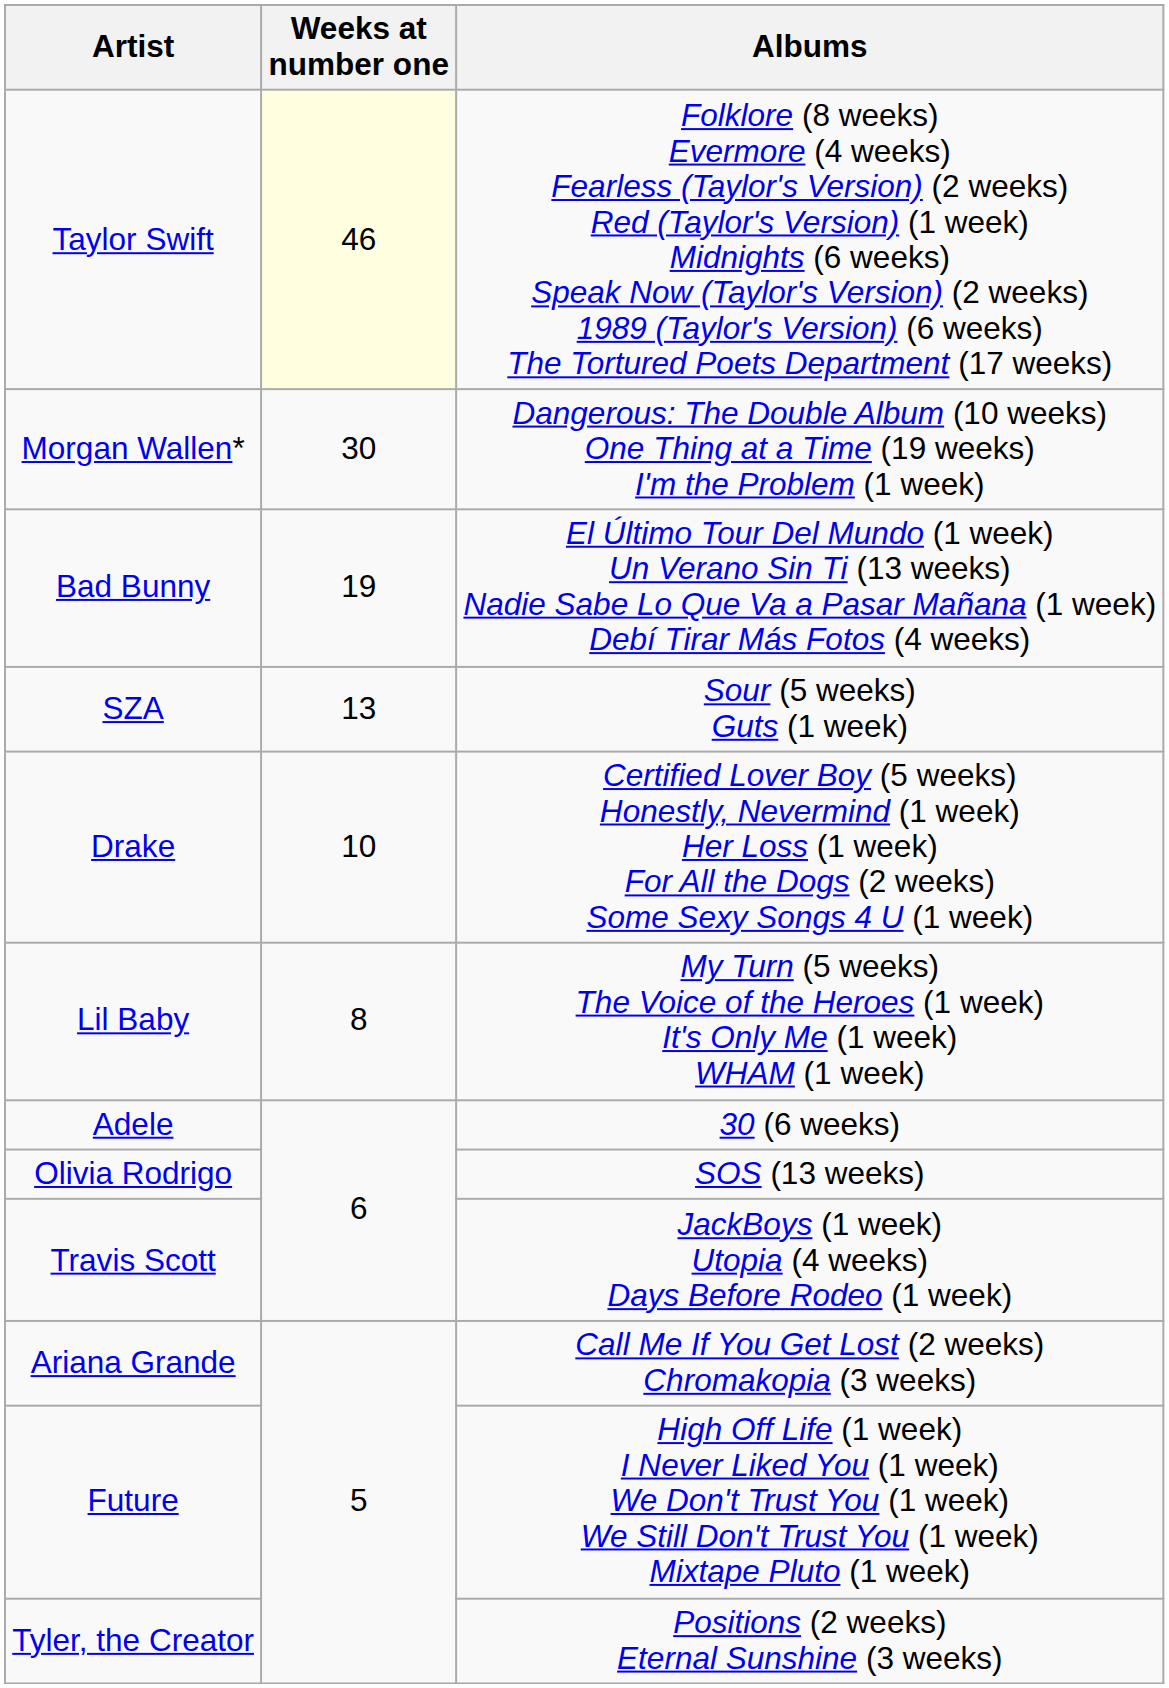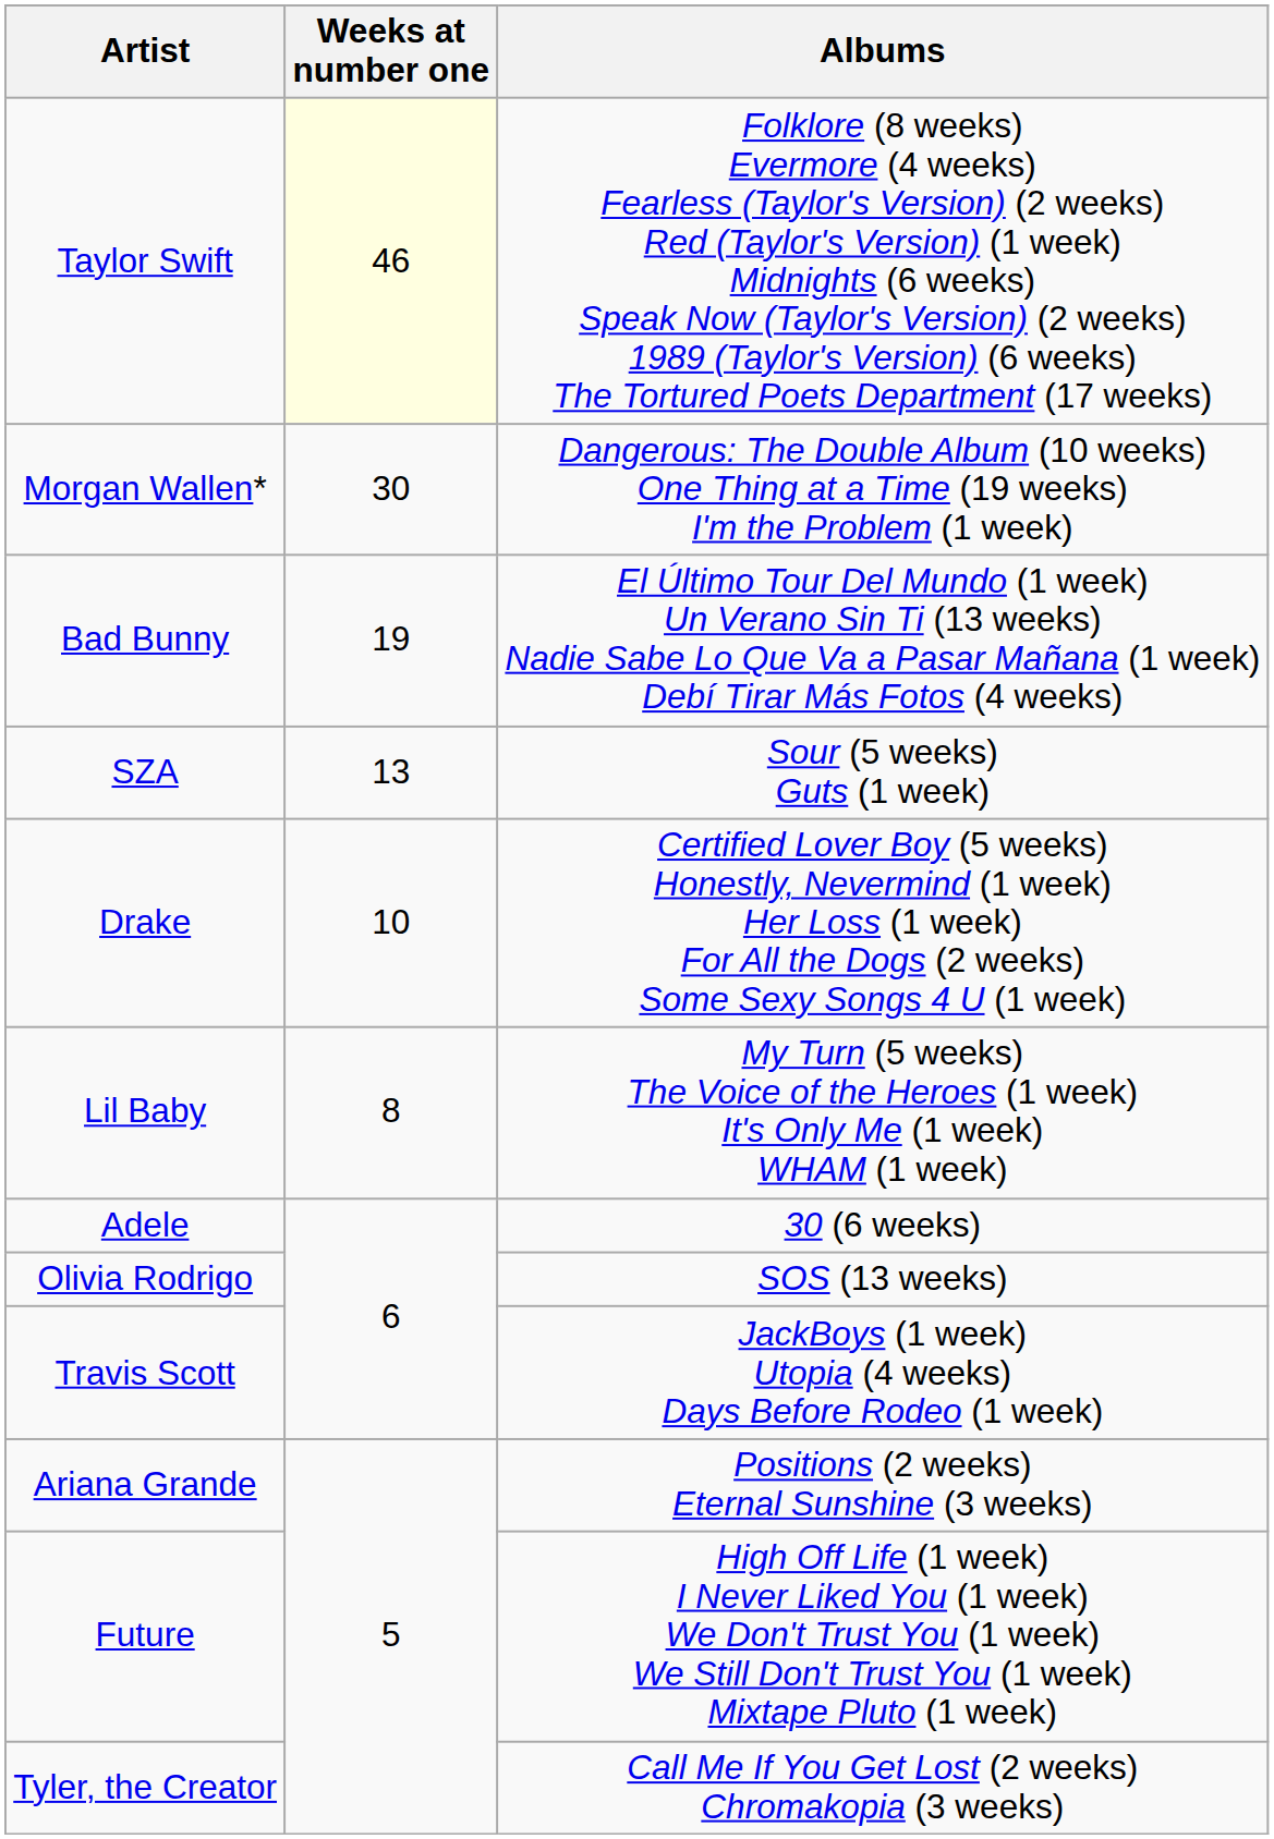 <table class="wikitable" style="text-align:center">
 <tr>
 <th>Artist</th>
 <th>Weeks at<br>number one</th>
 <th>Albums</th>
 </tr>
 <tr>
 <td><a href='#'>Taylor Swift</a></td>
 <td style="background: lightyellow;">46</td>
 <td><em><a href='#'>Folklore</a></em> (8 weeks)<br><em><a href='#'>Evermore</a></em> (4 weeks)<br><em><a href='#'>Fearless (Taylor's Version)</a></em> (2 weeks)<br><em><a href='#'>Red (Taylor's Version)</a></em> (1 week)<br><em><a href='#'>Midnights</a></em> (6 weeks)<br><em><a href='#'>Speak Now (Taylor's Version)</a></em> (2 weeks)<br><em><a href='#'>1989 (Taylor's Version)</a></em> (6 weeks)<br><em><a href='#'>The Tortured Poets Department</a></em> (17 weeks)</td>
 </tr>
 <tr>
 <td><a href='#'>Morgan Wallen</a>*</td>
 <td>30</td>
 <td><em><a href='#'>Dangerous: The Double Album</a></em> (10 weeks)<br><em><a href='#'>One Thing at a Time</a></em> (19 weeks)<br><em><a href='#'>I'm the Problem</a></em> (1 week)</td>
 </tr>
 <tr>
 <td><a href='#'>Bad Bunny</a></td>
 <td>19</td>
 <td><em><a href='#'>El Último Tour Del Mundo</a></em> (1 week)<br><em><a href='#'>Un Verano Sin Ti</a></em> (13 weeks)<br><em><a href='#'>Nadie Sabe Lo Que Va a Pasar Mañana</a></em> (1 week)<br><em><a href='#'>Debí Tirar Más Fotos</a></em> (4 weeks)</td>
 </tr>
 <tr>
 <td><a href='#'>SZA</a></td>
 <td>13</td>
 <td><em><a href='#'>Sour</a></em> (5 weeks)<br><em><a href='#'>Guts</a></em> (1 week)</td>
 </tr>
 <tr>
 <td><a href='#'>Drake</a></td>
 <td>10</td>
 <td><em><a href='#'>Certified Lover Boy</a></em> (5 weeks)<br><em><a href='#'>Honestly, Nevermind</a></em> (1 week)<br><em><a href='#'>Her Loss</a></em> (1 week)<br><em><a href='#'>For All the Dogs</a></em> (2 weeks)<br><em><a href='#'>Some Sexy Songs 4 U</a></em> (1 week)</td>
 </tr>
 <tr>
 <td><a href='#'>Lil Baby</a></td>
 <td>8</td>
 <td><em><a href='#'>My Turn</a></em> (5 weeks)<br><em><a href='#'>The Voice of the Heroes</a></em> (1 week)<br><em><a href='#'>It's Only Me</a></em> (1 week)<br><em><a href='#'>WHAM</a></em> (1 week)</td>
 </tr>
 <tr>
 <td><a href='#'>Adele</a></td>
 <td rowspan="3">6</td>
 <td><em><a href='#'>30</a></em> (6 weeks)</td>
 </tr>
 <tr>
 <td><a href='#'>Olivia Rodrigo</a></td>
 <td><em><a href='#'>SOS</a></em> (13 weeks)</td>
 </tr>
 <tr>
 <td><a href='#'>Travis Scott</a></td>
 <td><em><a href='#'>JackBoys</a></em> (1 week)<br><em><a href='#'>Utopia</a></em> (4 weeks)<br><em><a href='#'>Days Before Rodeo</a></em> (1 week)</td>
 </tr>
 <tr>
 <td><a href='#'>Ariana Grande</a></td>
 <td rowspan="3">5</td>
-<td><em><a href='#'>Call Me If You Get Lost</a></em> (2 weeks)<br><em><a href='#'>Chromakopia</a></em> (3 weeks)</td>
+<td><em><a href='#'>Positions</a></em> (2 weeks)<br><em><a href='#'>Eternal Sunshine</a></em> (3 weeks)</td>
 </tr>
 <tr>
 <td><a href='#'>Future</a></td>
 <td><em><a href='#'>High Off Life</a></em> (1 week)<br><em><a href='#'>I Never Liked You</a></em> (1 week)<br><em><a href='#'>We Don't Trust You</a></em> (1 week)<br><em><a href='#'>We Still Don't Trust You</a></em> (1 week)<br><em><a href='#'>Mixtape Pluto</a></em> (1 week)</td>
 </tr>
 <tr>
 <td><a href='#'>Tyler, the Creator</a></td>
-<td><em><a href='#'>Positions</a></em> (2 weeks)<br><em><a href='#'>Eternal Sunshine</a></em> (3 weeks)</td>
+<td><em><a href='#'>Call Me If You Get Lost</a></em> (2 weeks)<br><em><a href='#'>Chromakopia</a></em> (3 weeks)</td>
 </tr>
 </table>
